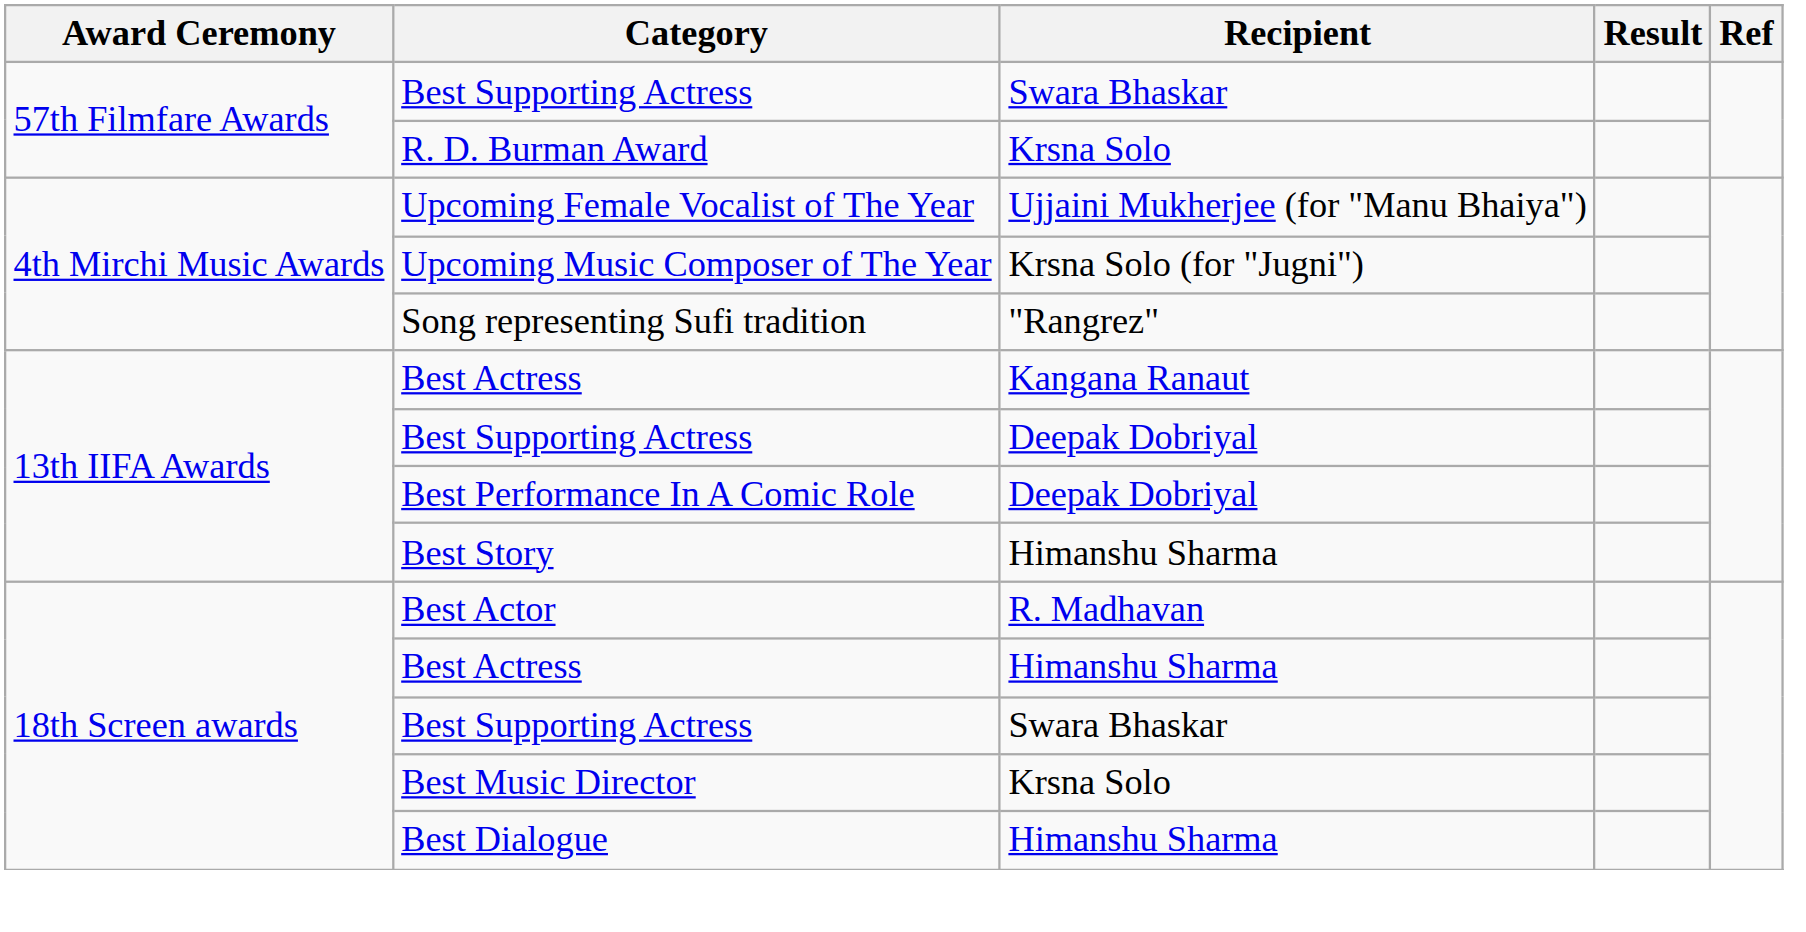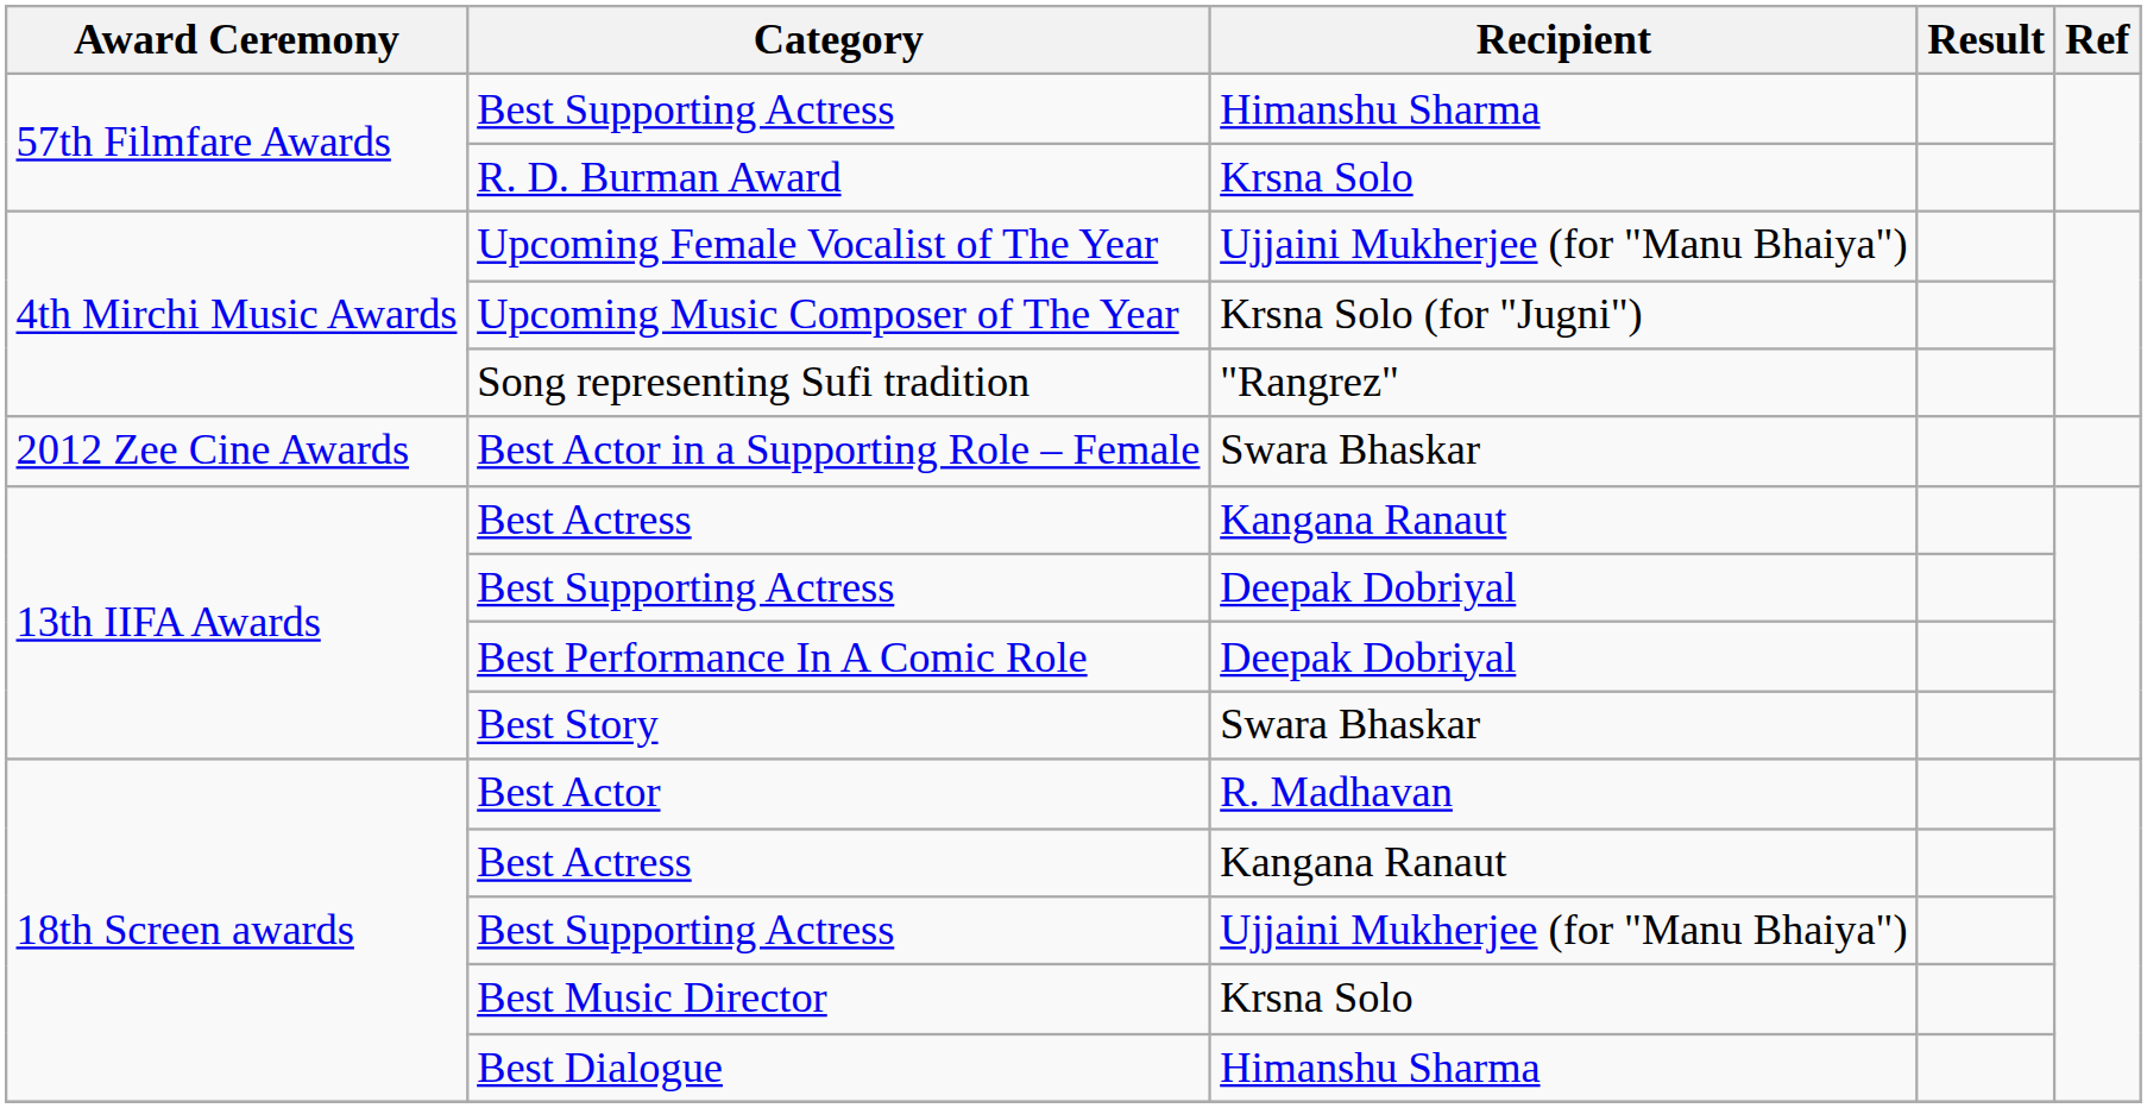 <table class="wikitable">
 <tr>
 <th>Award Ceremony</th>
 <th>Category</th>
 <th>Recipient</th>
 <th>Result</th>
 <th>Ref</th>
 </tr>
 <tr>
 <td rowspan=2><a href='#'>57th Filmfare Awards</a></td>
 <td><a href='#'>Best Supporting Actress</a></td>
-<td><a href='#'>Swara Bhaskar</a></td>
+<td><a href='#'>Himanshu Sharma</a></td>
 <td></td>
 <td rowspan=2></td>
 </tr>
 <tr>
 <td><a href='#'>R. D. Burman Award</a></td>
 <td><a href='#'>Krsna Solo</a></td>
 <td></td>
 </tr>
 <tr>
 <td rowspan=3><a href='#'>4th Mirchi Music Awards</a></td>
 <td><a href='#'>Upcoming Female Vocalist of The Year</a></td>
 <td><a href='#'>Ujjaini Mukherjee</a> (for "Manu Bhaiya")</td>
 <td></td>
 <td rowspan=3></td>
 </tr>
 <tr>
 <td><a href='#'>Upcoming Music Composer of The Year</a></td>
 <td>Krsna Solo (for "Jugni")</td>
 <td></td>
 </tr>
 <tr>
 <td>Song representing Sufi tradition</td>
 <td>"Rangrez"</td>
 <td></td>
 </tr>
 <tr>
+<td><a href='#'>2012 Zee Cine Awards</a></td>
+<td><a href='#'>Best Actor in a Supporting Role – Female</a></td>
+<td>Swara Bhaskar</td>
+<td></td>
+<td></td>
+</tr>
+<tr>
 <td rowspan=4><a href='#'>13th IIFA Awards</a></td>
 <td><a href='#'>Best Actress</a></td>
 <td><a href='#'>Kangana Ranaut</a></td>
 <td></td>
 <td rowspan=4></td>
 </tr>
 <tr>
 <td><a href='#'>Best Supporting Actress</a></td>
 <td><a href='#'>Deepak Dobriyal</a></td>
 <td></td>
 </tr>
 <tr>
 <td><a href='#'>Best Performance In A Comic Role</a></td>
 <td><a href='#'>Deepak Dobriyal</a></td>
 <td></td>
 </tr>
 <tr>
 <td><a href='#'>Best Story</a></td>
-<td>Himanshu Sharma</td>
+<td>Swara Bhaskar</td>
 <td></td>
 </tr>
 <tr>
 <td rowspan=5><a href='#'>18th Screen awards</a></td>
 <td><a href='#'>Best Actor</a></td>
 <td><a href='#'>R. Madhavan</a></td>
 <td></td>
 <td rowspan=5><br></td>
 </tr>
 <tr>
 <td><a href='#'>Best Actress</a></td>
-<td><a href='#'>Himanshu Sharma</a></td>
+<td>Kangana Ranaut</td>
 <td></td>
 </tr>
 <tr>
 <td><a href='#'>Best Supporting Actress</a></td>
-<td>Swara Bhaskar</td>
+<td><a href='#'>Ujjaini Mukherjee</a> (for "Manu Bhaiya")</td>
 <td></td>
 </tr>
 <tr>
 <td><a href='#'>Best Music Director</a></td>
 <td>Krsna Solo</td>
 <td></td>
 </tr>
 <tr>
 <td><a href='#'>Best Dialogue</a></td>
 <td><a href='#'>Himanshu Sharma</a></td>
 <td></td>
 </tr>
 <tr>
 </tr>
 </table>
